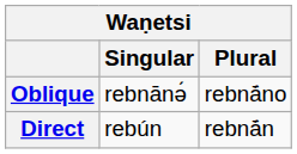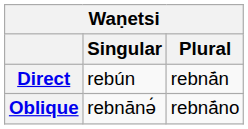 <table class="wikitable">
 <tr>
 <th colspan="3">Waṇetsi</th>
 </tr>
 <tr>
 <th></th>
 <th>Singular</th>
 <th>Plural</th>
 </tr>
 <tr>
+<th><strong><a href='#'>Direct</a></strong></th>
+<td>rebún</td>
+<td>rebnā́n</td>
+</tr>
+<tr>
 <th><strong><a href='#'>Oblique</a></strong></th>
 <td>rebnānə́</td>
 <td>rebnā́no</td>
 </tr>
-<tr>
-<th><strong><a href='#'>Direct</a></strong></th>
-<td>rebún</td>
-<td>rebnā́n</td>
-</tr>
 </table>
